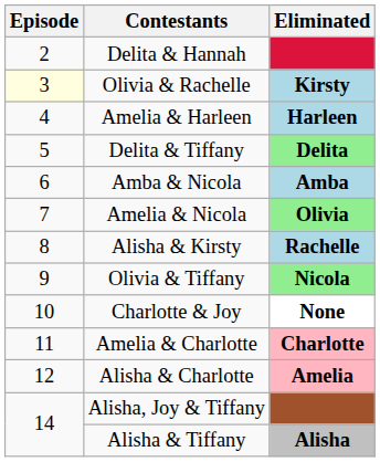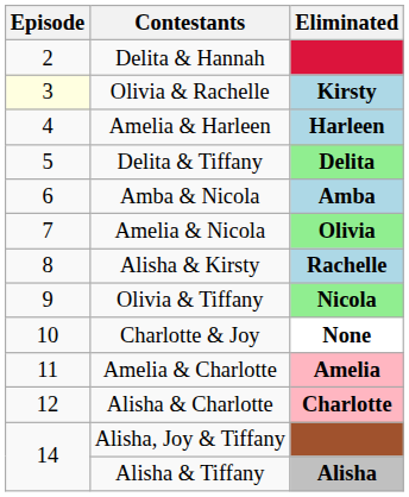 <table class="wikitable" border="2" style="text-align:center">
 <tr>
 <th>Episode</th>
 <th>Contestants</th>
 <th>Eliminated</th>
 </tr>
 <tr>
 <td>2</td>
 <td>Delita & Hannah</td>
 <td style="background:crimson"><strong></strong></td>
 </tr>
 <tr>
 <td style="background: lightyellow;">3</td>
 <td>Olivia & Rachelle</td>
 <td style="background:lightblue"><strong>Kirsty</strong></td>
 </tr>
 <tr>
 <td>4</td>
 <td>Amelia & Harleen</td>
 <td style="background:lightblue"><strong>Harleen</strong></td>
 </tr>
 <tr>
 <td>5</td>
 <td>Delita & Tiffany</td>
 <td style="background:lightgreen"><strong>Delita</strong></td>
 </tr>
 <tr>
 <td>6</td>
 <td>Amba & Nicola</td>
 <td style="background:lightblue"><strong>Amba</strong></td>
 </tr>
 <tr>
 <td>7</td>
 <td>Amelia & Nicola</td>
 <td style="background:lightgreen"><strong>Olivia</strong></td>
 </tr>
 <tr>
 <td>8</td>
 <td>Alisha & Kirsty</td>
 <td style="background:lightblue"><strong>Rachelle</strong></td>
 </tr>
 <tr>
 <td>9</td>
 <td>Olivia & Tiffany</td>
 <td style="background:lightgreen"><strong>Nicola</strong></td>
 </tr>
 <tr>
 <td>10</td>
 <td>Charlotte & Joy</td>
 <td style="background:white"><strong>None</strong></td>
 </tr>
 <tr>
 <td>11</td>
 <td>Amelia & Charlotte</td>
-<td style="background:lightpink"><strong>Charlotte</strong></td>
+<td style="background:lightpink"><strong>Amelia</strong></td>
 </tr>
 <tr>
 <td>12</td>
 <td>Alisha & Charlotte</td>
-<td style="background:lightpink"><strong>Amelia</strong></td>
+<td style="background:lightpink"><strong>Charlotte</strong></td>
 </tr>
 <tr>
 <td rowspan="2">14</td>
 <td>Alisha, Joy & Tiffany</td>
 <td style="background: sienna"><strong></strong></td>
 </tr>
 <tr>
 <td>Alisha & Tiffany</td>
 <td style="background:silver"><strong>Alisha</strong></td>
 </tr>
 </table>
